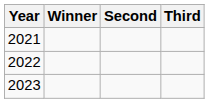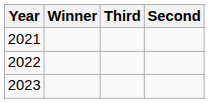 <table class="wikitable sortable">
 <tr>
 <th>Year</th>
 <th>Winner</th>
+<th>Third</th>
 <th>Second</th>
-<th>Third</th>
 </tr>
 <tr>
 <td>2021</td>
 <td></td>
 <td></td>
 <td></td>
 </tr>
 <tr>
 <td>2022</td>
 <td></td>
 <td></td>
 <td></td>
 </tr>
 <tr>
 <td>2023</td>
 <td></td>
 <td></td>
 <td></td>
 </tr>
 </table>
